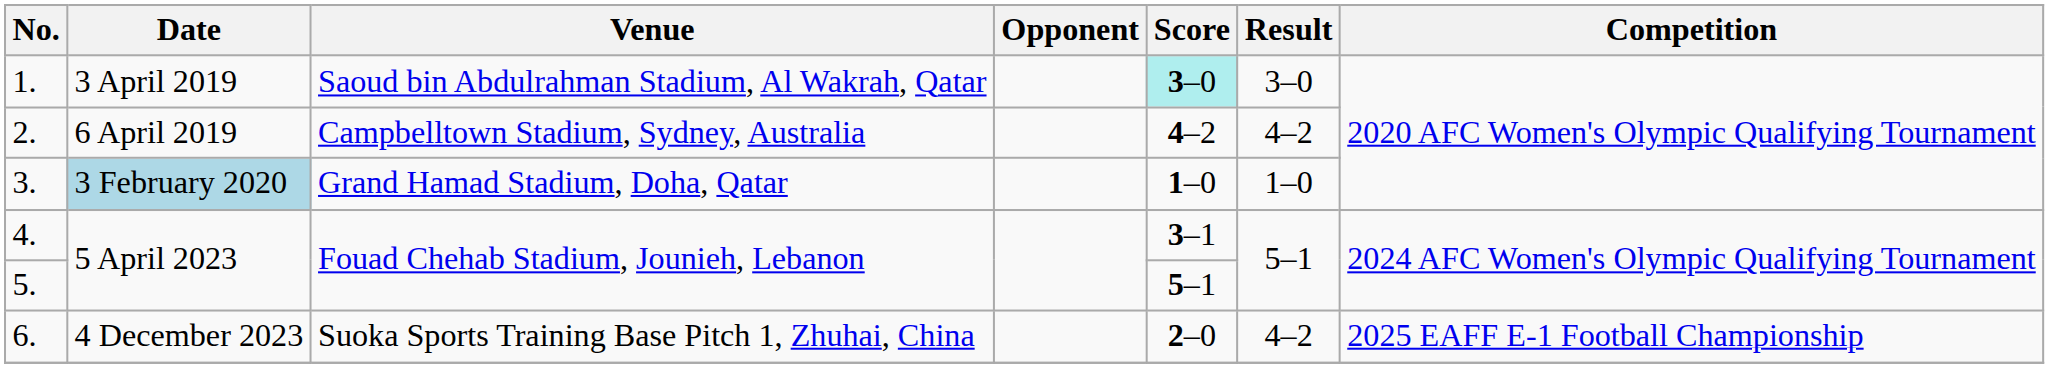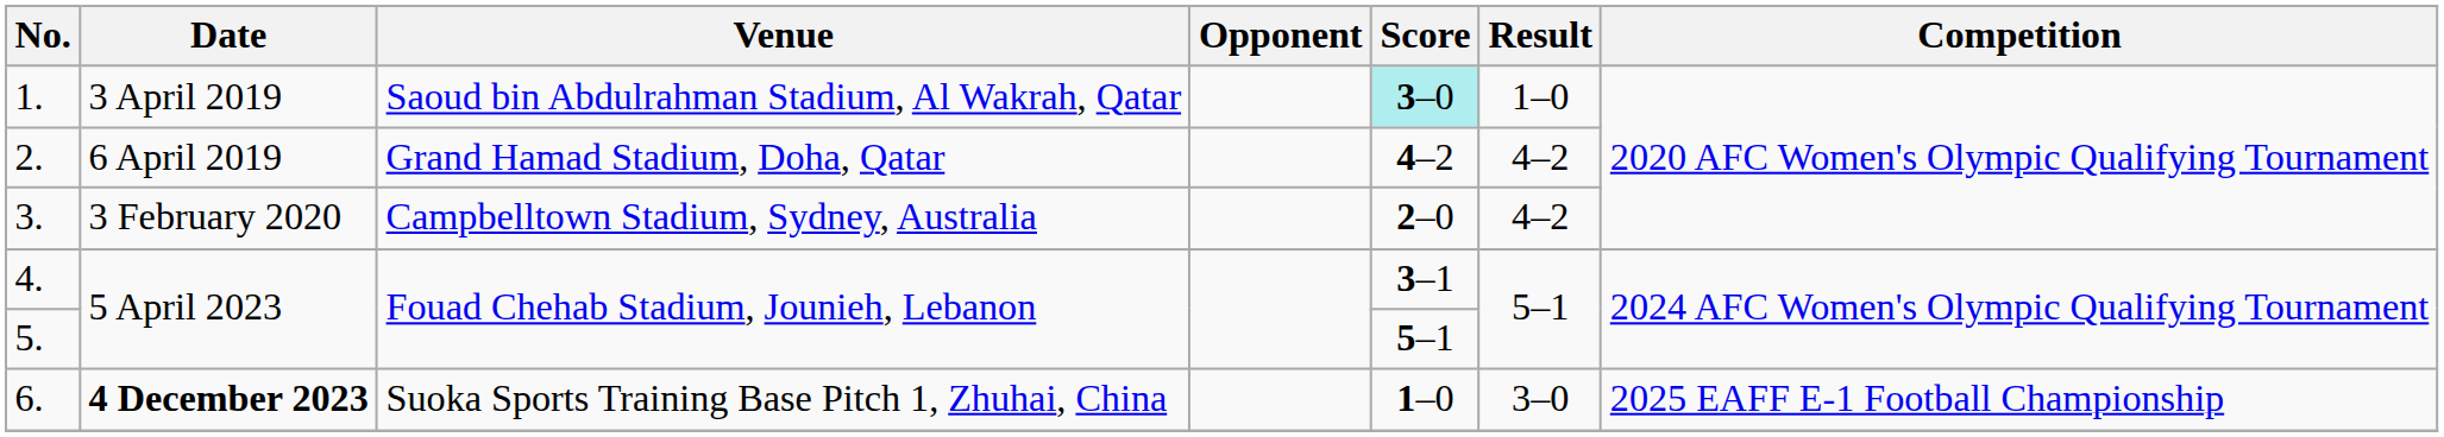 <table class="wikitable">
 <tr>
 <th>No.</th>
 <th>Date</th>
 <th>Venue</th>
 <th>Opponent</th>
 <th>Score</th>
 <th>Result</th>
 <th>Competition</th>
 </tr>
 <tr>
 <td>1.</td>
 <td>3 April 2019</td>
 <td><a href='#'>Saoud bin Abdulrahman Stadium</a>, <a href='#'>Al Wakrah</a>, <a href='#'>Qatar</a></td>
 <td></td>
 <td align=center style="background: paleturquoise;"><strong>3</strong>–0</td>
-<td align=center>3–0</td>
+<td align=center>1–0</td>
 <td rowspan=3><a href='#'>2020 AFC Women's Olympic Qualifying Tournament</a></td>
 </tr>
 <tr>
 <td>2.</td>
 <td>6 April 2019</td>
-<td><a href='#'>Campbelltown Stadium</a>, <a href='#'>Sydney</a>, <a href='#'>Australia</a></td>
+<td><a href='#'>Grand Hamad Stadium</a>, <a href='#'>Doha</a>, <a href='#'>Qatar</a></td>
 <td></td>
 <td align=center><strong>4</strong>–2</td>
 <td align=center>4–2</td>
 </tr>
 <tr>
 <td>3.</td>
-<td style="background: lightblue;">3 February 2020</td>
-<td><a href='#'>Grand Hamad Stadium</a>, <a href='#'>Doha</a>, <a href='#'>Qatar</a></td>
+<td>3 February 2020</td>
+<td><a href='#'>Campbelltown Stadium</a>, <a href='#'>Sydney</a>, <a href='#'>Australia</a></td>
 <td></td>
-<td align=center><strong>1</strong>–0</td>
-<td align=center>1–0</td>
+<td align=center><strong>2</strong>–0</td>
+<td align=center>4–2</td>
 </tr>
 <tr>
 <td>4.</td>
 <td rowspan=2>5 April 2023</td>
 <td rowspan=2><a href='#'>Fouad Chehab Stadium</a>, <a href='#'>Jounieh</a>, <a href='#'>Lebanon</a></td>
 <td rowspan=2></td>
 <td align=center><strong>3</strong>–1</td>
 <td rowspan=2 align=center>5–1</td>
 <td rowspan=2><a href='#'>2024 AFC Women's Olympic Qualifying Tournament</a></td>
 </tr>
 <tr>
 <td>5.</td>
 <td align=center><strong>5</strong>–1</td>
 </tr>
 <tr>
 <td>6.</td>
-<td>4 December 2023</td>
+<td><strong>4 December 2023</strong></td>
 <td>Suoka Sports Training Base Pitch 1, <a href='#'>Zhuhai</a>, <a href='#'>China</a></td>
 <td></td>
-<td align=center><strong>2</strong>–0</td>
-<td align=center>4–2</td>
+<td align=center><strong>1</strong>–0</td>
+<td align=center>3–0</td>
 <td><a href='#'>2025 EAFF E-1 Football Championship</a></td>
 </tr>
 <tr>
 </tr>
 </table>
